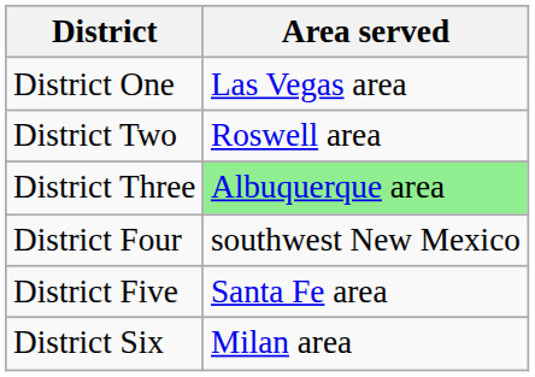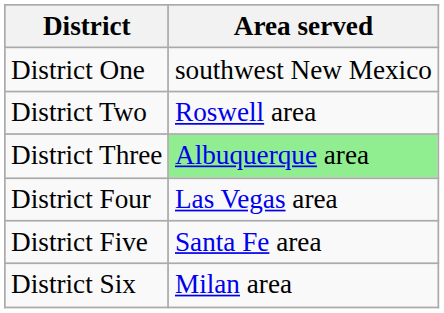 <table class="wikitable">
 <tr>
 <th>District</th>
 <th>Area served</th>
 </tr>
 <tr>
 <td>District One</td>
-<td><a href='#'>Las Vegas</a> area</td>
+<td>southwest New Mexico</td>
 </tr>
 <tr>
 <td>District Two</td>
 <td><a href='#'>Roswell</a> area</td>
 </tr>
 <tr>
 <td>District Three</td>
 <td style="background: lightgreen;"><a href='#'>Albuquerque</a> area</td>
 </tr>
 <tr>
 <td>District Four</td>
-<td>southwest New Mexico</td>
+<td><a href='#'>Las Vegas</a> area</td>
 </tr>
 <tr>
 <td>District Five</td>
 <td><a href='#'>Santa Fe</a> area</td>
 </tr>
 <tr>
 <td>District Six</td>
 <td><a href='#'>Milan</a> area</td>
 </tr>
 </table>
